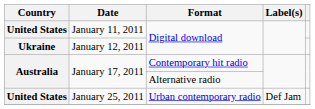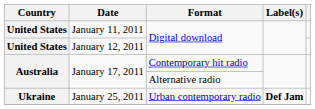 <table class="wikitable plainrowheaders">
 <tr>
 <th scope="col">Country</th>
 <th scope="col">Date</th>
 <th scope="col">Format</th>
 <th scope="col">Label(s)</th>
 <th scope="col"></th>
 </tr>
 <tr>
 <th scope="row">United States</th>
 <td>January 11, 2011</td>
 <td rowspan="2"><a href='#'>Digital download</a></td>
 <td rowspan="2"></td>
 <td style="text-align:center;"></td>
 </tr>
 <tr>
-<th scope="row">Ukraine</th>
+<th scope="row">United States</th>
 <td>January 12, 2011</td>
 <td style="text-align:center;"></td>
 </tr>
 <tr>
 <th scope="row" rowspan="2">Australia</th>
 <td rowspan="2">January 17, 2011</td>
 <td><a href='#'>Contemporary hit radio</a></td>
 <td rowspan="2"></td>
 <td rowspan="2" style="text-align:center;"></td>
 </tr>
 <tr>
 <td>Alternative radio</td>
 </tr>
 <tr>
-<th scope="row">United States</th>
+<th scope="row">Ukraine</th>
 <td>January 25, 2011</td>
 <td><a href='#'>Urban contemporary radio</a></td>
-<td>Def Jam</td>
+<td><strong>Def Jam</strong></td>
 <td style="text-align:center;"></td>
 </tr>
 <tr>
 </tr>
 </table>
